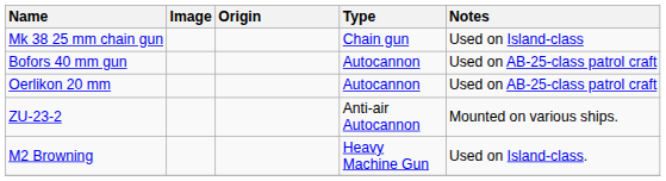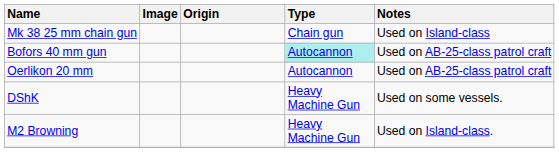 <table class="wikitable">
 <tr>
 <th style="text-align: left;">Name</th>
 <th style="text-align: left;">Image</th>
 <th style="text-align: left;" width="130">Origin</th>
 <th style="text-align: left;" width="110">Type</th>
 <th style="text-align: left;">Notes</th>
 </tr>
 <tr>
 <td><a href='#'>Mk 38 25 mm chain gun</a></td>
 <td></td>
 <td></td>
 <td><a href='#'>Chain gun</a></td>
 <td>Used on <a href='#'>Island-class</a></td>
 </tr>
 <tr>
 <td><a href='#'>Bofors 40 mm gun</a></td>
 <td></td>
 <td></td>
-<td><a href='#'>Autocannon</a></td>
+<td style="background: paleturquoise;"><a href='#'>Autocannon</a></td>
 <td>Used on <a href='#'>AB-25-class patrol craft</a></td>
 </tr>
 <tr>
 <td><a href='#'>Oerlikon 20 mm</a></td>
 <td></td>
 <td></td>
 <td><a href='#'>Autocannon</a></td>
 <td>Used on <a href='#'>AB-25-class patrol craft</a></td>
 </tr>
 <tr>
-<td><a href='#'>ZU-23-2</a></td>
+<td><a href='#'>DShK</a></td>
 <td></td>
 <td></td>
-<td>Anti-air <a href='#'>Autocannon</a></td>
-<td>Mounted on various ships.</td>
+<td><a href='#'>Heavy Machine Gun</a></td>
+<td>Used on some vessels.</td>
 </tr>
 <tr>
 <td><a href='#'>M2 Browning</a></td>
 <td></td>
 <td></td>
 <td><a href='#'>Heavy Machine Gun</a></td>
 <td>Used on <a href='#'>Island-class</a>.</td>
 </tr>
 <tr>
 </tr>
 </table>
